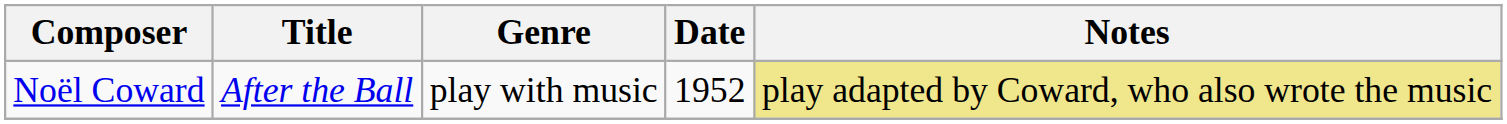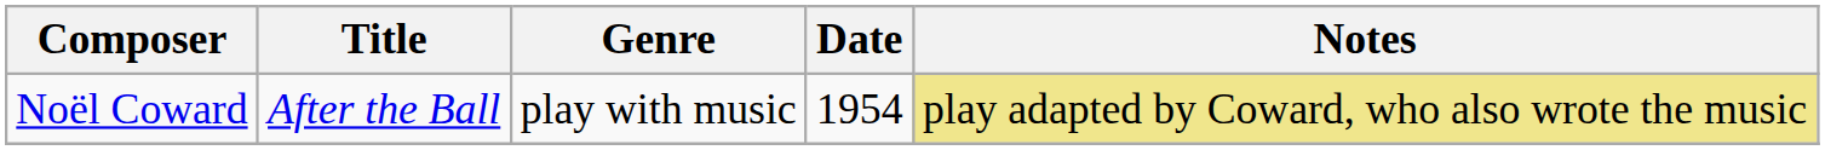 <table class="wikitable sortable" style="text-align: left">
 <tr>
 <th>Composer</th>
 <th>Title</th>
 <th>Genre</th>
 <th>Date</th>
 <th>Notes</th>
 </tr>
 <tr>
 <td><a href='#'>Noël Coward</a></td>
 <td><em><a href='#'>After the Ball</a></em></td>
 <td>play with music</td>
-<td>1952</td>
+<td>1954</td>
 <td style="background: khaki;">play adapted by Coward, who also wrote the music</td>
 </tr>
 <tr>
 </tr>
 </table>
